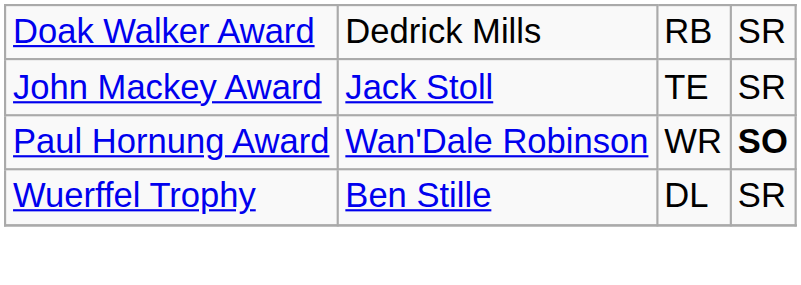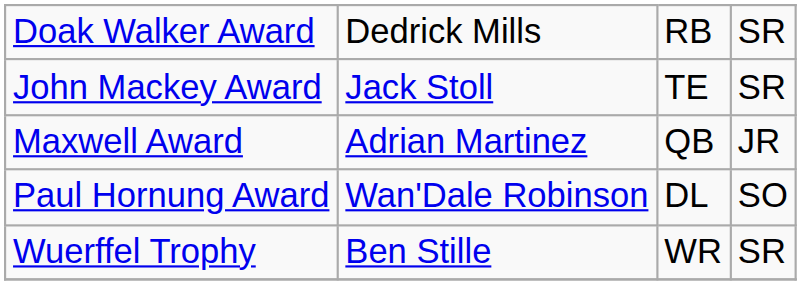 <table class="wikitable">
 <tr>
 <td><a href='#'>Doak Walker Award</a></td>
 <td>Dedrick Mills</td>
 <td>RB</td>
 <td>SR</td>
 </tr>
 <tr>
 <td><a href='#'>John Mackey Award</a></td>
 <td><a href='#'>Jack Stoll</a></td>
 <td>TE</td>
 <td>SR</td>
 </tr>
 <tr>
+<td><a href='#'>Maxwell Award</a></td>
+<td><a href='#'>Adrian Martinez</a></td>
+<td>QB</td>
+<td>JR</td>
+</tr>
+<tr>
 <td><a href='#'>Paul Hornung Award</a></td>
 <td><a href='#'>Wan'Dale Robinson</a></td>
-<td>WR</td>
-<td><strong>SO</strong></td>
+<td>DL</td>
+<td>SO</td>
 </tr>
 <tr>
 <td><a href='#'>Wuerffel Trophy</a></td>
 <td><a href='#'>Ben Stille</a></td>
-<td>DL</td>
+<td>WR</td>
 <td>SR</td>
 </tr>
 <tr>
 </tr>
 </table>
